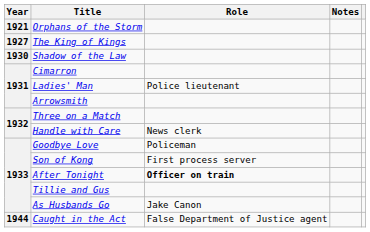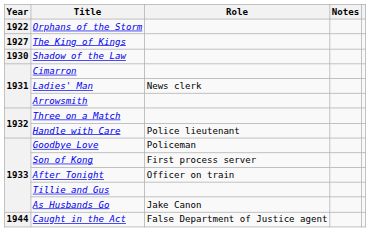 <table class="wikitable sortable plainrowheaders">
 <tr>
 <th scope="col">Year</th>
 <th scope="col">Title</th>
 <th scope="col">Role</th>
 <th scope="col" class="unsortable">Notes</th>
 <th scope="col" class="unsortable"></th>
 </tr>
 <tr>
-<th scope="row">1921</th>
+<th scope="row">1922</th>
 <td><em><a href='#'>Orphans of the Storm</a></em></td>
 <td></td>
 <td></td>
 <td></td>
 </tr>
 <tr>
 <th scope="row">1927</th>
 <td><em><a href='#'>The King of Kings</a></em></td>
 <td></td>
 <td></td>
 <td></td>
 </tr>
 <tr>
 <th scope="row">1930</th>
 <td><em><a href='#'>Shadow of the Law</a></em></td>
 <td></td>
 <td></td>
 <td></td>
 </tr>
 <tr>
 <th rowspan="3" scope="row">1931</th>
 <td><em><a href='#'>Cimarron</a></em></td>
 <td></td>
 <td></td>
 <td></td>
 </tr>
 <tr>
 <td><em><a href='#'>Ladies' Man</a></em></td>
-<td>Police lieutenant</td>
+<td>News clerk</td>
 <td></td>
 <td></td>
 </tr>
 <tr>
 <td><em><a href='#'>Arrowsmith</a></em></td>
 <td></td>
 <td></td>
 <td></td>
 </tr>
 <tr>
 <th rowspan="2" scope="row">1932</th>
 <td><em><a href='#'>Three on a Match</a></em></td>
 <td></td>
 <td></td>
 <td></td>
 </tr>
 <tr>
 <td><em><a href='#'>Handle with Care</a></em></td>
-<td>News clerk</td>
+<td>Police lieutenant</td>
 <td></td>
 <td></td>
 </tr>
 <tr>
 <th rowspan="5" scope="row">1933</th>
 <td><em><a href='#'>Goodbye Love</a></em></td>
 <td>Policeman</td>
 <td></td>
 <td></td>
 </tr>
 <tr>
 <td><em><a href='#'>Son of Kong</a></em></td>
 <td>First process server</td>
 <td></td>
 <td></td>
 </tr>
 <tr>
 <td><em><a href='#'>After Tonight</a></em></td>
-<td><strong>Officer on train</strong></td>
+<td>Officer on train</td>
 <td></td>
 <td></td>
 </tr>
 <tr>
 <td><em><a href='#'>Tillie and Gus</a></em></td>
 <td></td>
 <td></td>
 <td></td>
 </tr>
 <tr>
 <td><em><a href='#'>As Husbands Go</a></em></td>
 <td>Jake Canon</td>
 <td></td>
 <td></td>
 </tr>
 <tr>
 <th scope="row">1944</th>
 <td><em><a href='#'>Caught in the Act</a></em></td>
 <td>False Department of Justice agent</td>
 <td></td>
 <td></td>
 </tr>
 </table>
